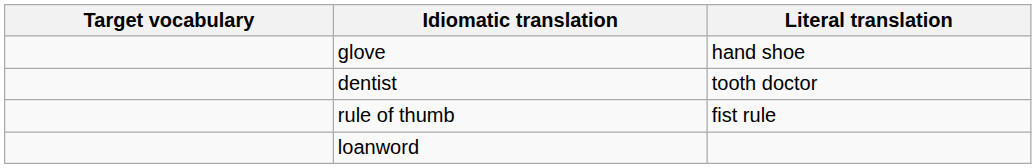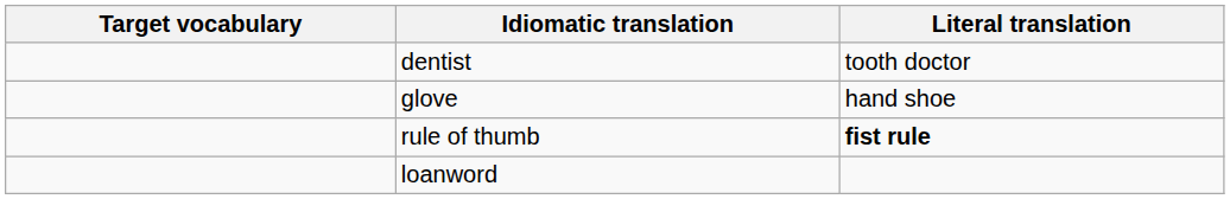 <table class="wikitable" style="text-align:left; width:65%">
 <tr>
 <th scope="col">Target vocabulary</th>
 <th scope="col">Idiomatic translation</th>
 <th scope="col">Literal translation</th>
 </tr>
 <tr>
 <td></td>
+<td>dentist</td>
+<td>tooth doctor</td>
+</tr>
+<tr>
+<td></td>
 <td>glove</td>
 <td>hand shoe</td>
 </tr>
 <tr>
 <td></td>
-<td>dentist</td>
-<td>tooth doctor</td>
-</tr>
-<tr>
-<td></td>
 <td>rule of thumb</td>
-<td>fist rule</td>
+<td><strong>fist rule</strong></td>
 </tr>
 <tr>
 <td></td>
 <td>loanword</td>
 <td></td>
 </tr>
 </table>
